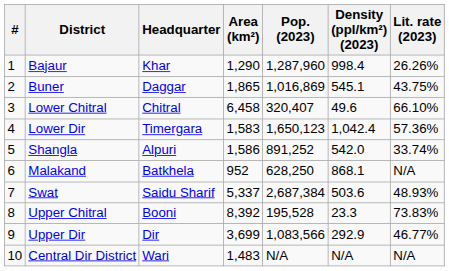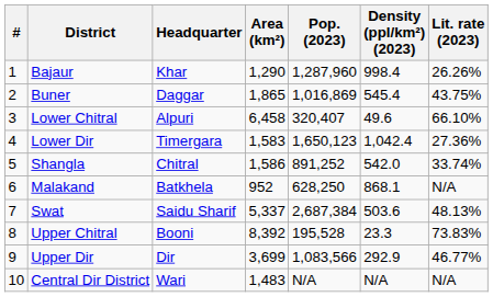 <table class="wikitable sortable">
 <tr>
 <th>#</th>
 <th>District</th>
 <th>Headquarter</th>
 <th>Area<br>(km²)</th>
 <th>Pop.<br>(2023)</th>
 <th>Density<br>(ppl/km²)<br>(2023)</th>
 <th>Lit. rate<br>(2023)</th>
 </tr>
 <tr>
 <td>1</td>
 <td><a href='#'>Bajaur</a></td>
 <td><a href='#'>Khar</a></td>
 <td>1,290</td>
 <td>1,287,960</td>
 <td>998.4</td>
 <td>26.26%</td>
 </tr>
 <tr>
 <td>2</td>
 <td><a href='#'>Buner</a></td>
 <td><a href='#'>Daggar</a></td>
 <td>1,865</td>
 <td>1,016,869</td>
-<td>545.1</td>
+<td>545.4</td>
 <td>43.75%</td>
 </tr>
 <tr>
 <td>3</td>
 <td><a href='#'>Lower Chitral</a></td>
-<td><a href='#'>Chitral</a></td>
+<td><a href='#'>Alpuri</a></td>
 <td>6,458</td>
 <td>320,407</td>
 <td>49.6</td>
 <td>66.10%</td>
 </tr>
 <tr>
 <td>4</td>
 <td><a href='#'>Lower Dir</a></td>
 <td><a href='#'>Timergara</a></td>
 <td>1,583</td>
 <td>1,650,123</td>
 <td>1,042.4</td>
-<td>57.36%</td>
+<td>27.36%</td>
 </tr>
 <tr>
 <td>5</td>
 <td><a href='#'>Shangla</a></td>
-<td><a href='#'>Alpuri</a></td>
+<td><a href='#'>Chitral</a></td>
 <td>1,586</td>
 <td>891,252</td>
 <td>542.0</td>
 <td>33.74%</td>
 </tr>
 <tr>
 <td>6</td>
 <td><a href='#'>Malakand</a></td>
 <td><a href='#'>Batkhela</a></td>
 <td>952</td>
 <td>628,250</td>
 <td>868.1</td>
 <td>N/A</td>
 </tr>
 <tr>
 <td>7</td>
 <td><a href='#'>Swat</a></td>
 <td><a href='#'>Saidu Sharif</a></td>
 <td>5,337</td>
 <td>2,687,384</td>
 <td>503.6</td>
-<td>48.93%</td>
+<td>48.13%</td>
 </tr>
 <tr>
 <td>8</td>
 <td><a href='#'>Upper Chitral</a></td>
 <td><a href='#'>Booni</a></td>
 <td>8,392</td>
 <td>195,528</td>
 <td>23.3</td>
 <td>73.83%</td>
 </tr>
 <tr>
 <td>9</td>
 <td><a href='#'>Upper Dir</a></td>
 <td><a href='#'>Dir</a></td>
 <td>3,699</td>
 <td>1,083,566</td>
 <td>292.9</td>
 <td>46.77%</td>
 </tr>
 <tr>
 <td>10</td>
 <td><a href='#'>Central Dir District</a></td>
 <td><a href='#'>Wari</a></td>
 <td>1,483</td>
 <td>N/A</td>
 <td>N/A</td>
 <td>N/A</td>
 </tr>
 </table>
